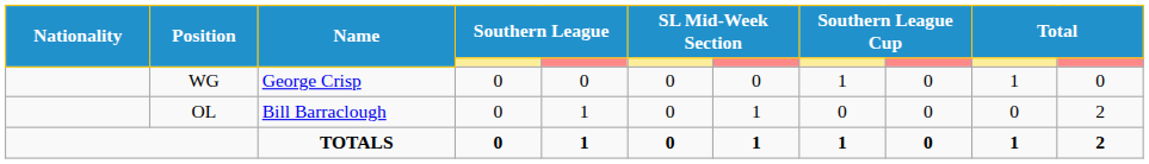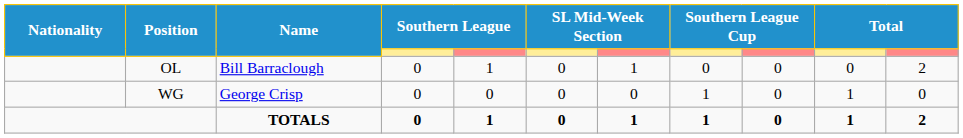 <table class="wikitable" style="text-align:center; font-size:90%; width:100%;">
 <tr>
 <th rowspan="2" style="background:#2191CC; color:white; border:1px solid #F7C408; text-align:center;">Nationality</th>
 <th rowspan="2" style="background:#2191CC; color:white; border:1px solid #F7C408; text-align:center;">Position</th>
 <th rowspan="2" style="background:#2191CC; color:white; border:1px solid #F7C408; text-align:center;">Name</th>
 <th colspan="2" style="background:#2191CC; color:white; border:1px solid #F7C408; text-align:center;">Southern League</th>
 <th colspan="2" style="background:#2191CC; color:white; border:1px solid #F7C408; text-align:center;">SL Mid-Week Section</th>
 <th colspan="2" style="background:#2191CC; color:white; border:1px solid #F7C408; text-align:center;">Southern League Cup</th>
 <th colspan="2" style="background:#2191CC; color:white; border:1px solid #F7C408; text-align:center;">Total</th>
 </tr>
 <tr>
 <th width=60 style="background: #FFEE99"></th>
 <th width=60 style="background: #FF8888"></th>
 <th width=60 style="background: #FFEE99"></th>
 <th width=60 style="background: #FF8888"></th>
 <th width=60 style="background: #FFEE99"></th>
 <th width=60 style="background: #FF8888"></th>
 <th width=60 style="background: #FFEE99"></th>
 <th width=60 style="background: #FF8888"></th>
 </tr>
 <tr>
 <td></td>
+<td>OL</td>
+<td align="left"><a href='#'>Bill Barraclough</a></td>
+<td>0</td>
+<td>1</td>
+<td>0</td>
+<td>1</td>
+<td>0</td>
+<td>0</td>
+<td>0</td>
+<td>2</td>
+</tr>
+<tr>
+<td></td>
 <td>WG</td>
 <td align="left"><a href='#'>George Crisp</a></td>
 <td>0</td>
 <td>0</td>
 <td>0</td>
 <td>0</td>
 <td>1</td>
 <td>0</td>
 <td>1</td>
 <td>0</td>
-</tr>
-<tr>
-<td></td>
-<td>OL</td>
-<td align="left"><a href='#'>Bill Barraclough</a></td>
-<td>0</td>
-<td>1</td>
-<td>0</td>
-<td>1</td>
-<td>0</td>
-<td>0</td>
-<td>0</td>
-<td>2</td>
 </tr>
 <tr>
 <td colspan="2"></td>
 <td><strong>TOTALS</strong></td>
 <td><strong>0</strong></td>
 <td><strong>1</strong></td>
 <td><strong>0</strong></td>
 <td><strong>1</strong></td>
 <td><strong>1</strong></td>
 <td><strong>0</strong></td>
 <td><strong>1</strong></td>
 <td><strong>2</strong></td>
 </tr>
 </table>
